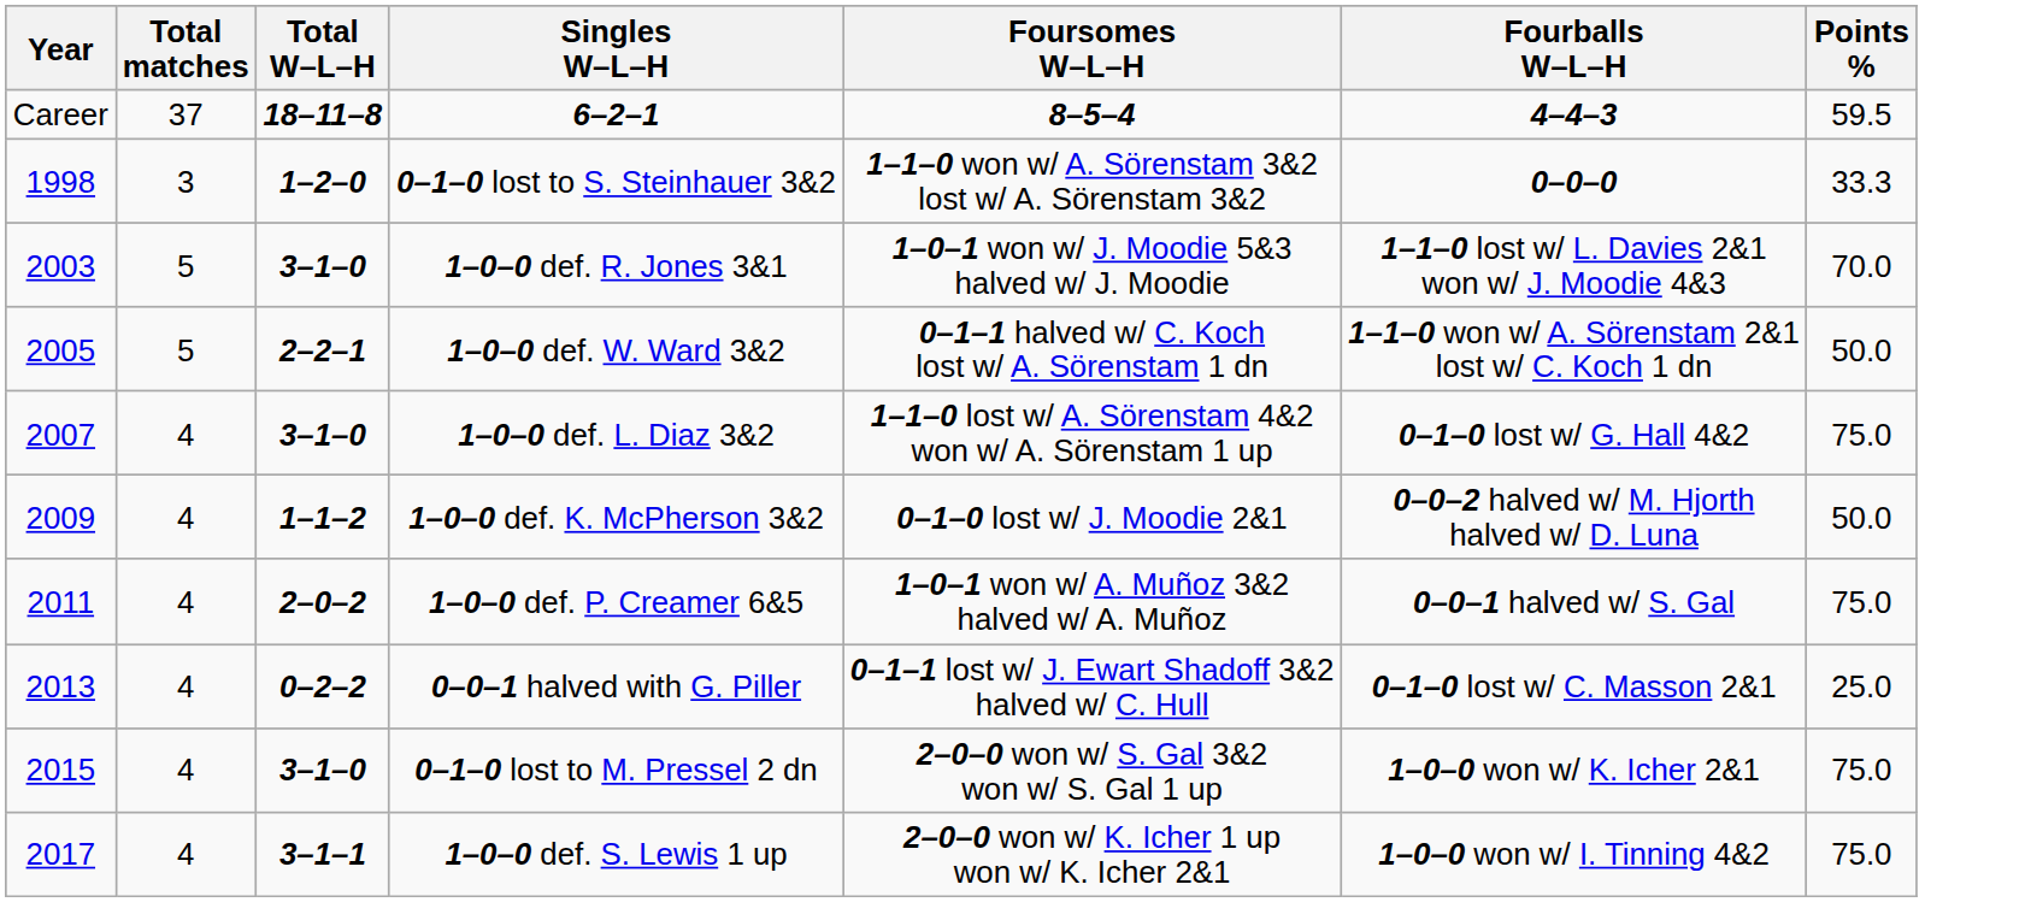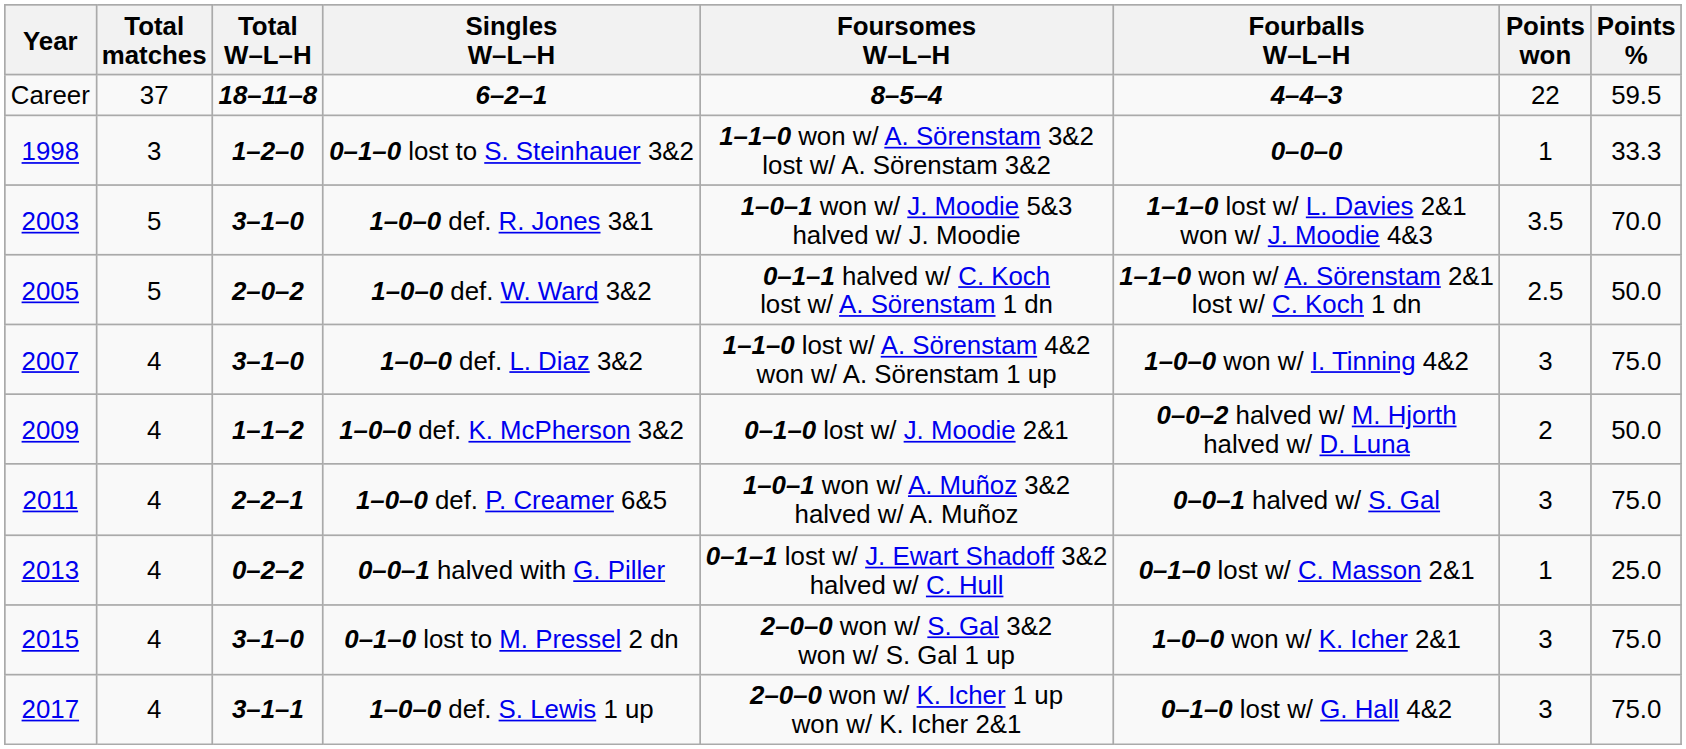 <table class="wikitable" style="text-align:center; font-size: 95%;">
 <tr>
 <th>Year</th>
 <th>Total<br>matches</th>
 <th>Total<br>W–L–H</th>
 <th>Singles<br>W–L–H</th>
 <th>Foursomes<br>W–L–H</th>
 <th>Fourballs<br>W–L–H</th>
+<th>Points<br>won</th>
 <th>Points<br>%</th>
 </tr>
 <tr>
 <td>Career</td>
 <td>37</td>
 <td><strong><em>18–11–8</em></strong></td>
 <td><strong><em>6–2–1</em></strong></td>
 <td><strong><em>8–5–4</em></strong></td>
 <td><strong><em>4–4–3</em></strong></td>
+<td>22</td>
 <td>59.5</td>
 </tr>
 <tr>
 <td><a href='#'>1998</a></td>
 <td>3</td>
 <td><strong><em>1–2–0</em></strong></td>
 <td><strong><em>0–1–0</em></strong>	lost to <a href='#'>S. Steinhauer</a> 3&2</td>
 <td><strong><em>1–1–0</em></strong>	won w/ <a href='#'>A. Sörenstam</a> 3&2<br>lost w/ A. Sörenstam 3&2</td>
 <td><strong><em>0–0–0</em></strong></td>
+<td>1</td>
 <td>33.3</td>
 </tr>
 <tr>
 <td><a href='#'>2003</a></td>
 <td>5</td>
 <td><strong><em>3–1–0</em></strong></td>
 <td><strong><em>1–0–0</em></strong>	def. <a href='#'>R. Jones</a> 3&1</td>
 <td><strong><em>1–0–1</em></strong>	won w/ <a href='#'>J. Moodie</a> 5&3<br>halved w/ J. Moodie</td>
 <td><strong><em>1–1–0</em></strong>	lost w/ <a href='#'>L. Davies</a> 2&1<br>won w/ <a href='#'>J. Moodie</a> 4&3</td>
+<td>3.5</td>
 <td>70.0</td>
 </tr>
 <tr>
 <td><a href='#'>2005</a></td>
 <td>5</td>
-<td><strong><em>2–2–1</em></strong></td>
+<td><strong><em>2–0–2</em></strong></td>
 <td><strong><em>1–0–0</em></strong>	def. <a href='#'>W. Ward</a> 3&2</td>
 <td><strong><em>0–1–1</em></strong>	halved w/ <a href='#'>C. Koch</a><br>lost w/ <a href='#'>A. Sörenstam</a> 1 dn</td>
 <td><strong><em>1–1–0</em></strong>	won w/ <a href='#'>A. Sörenstam</a> 2&1<br>lost w/ <a href='#'>C. Koch</a> 1 dn</td>
+<td>2.5</td>
 <td>50.0</td>
 </tr>
 <tr>
 <td><a href='#'>2007</a></td>
 <td>4</td>
 <td><strong><em>3–1–0</em></strong></td>
 <td><strong><em>1–0–0</em></strong>	def. <a href='#'>L. Diaz</a> 3&2</td>
 <td><strong><em>1–1–0</em></strong>	lost w/ <a href='#'>A. Sörenstam</a> 4&2<br> won w/ A. Sörenstam 1 up</td>
-<td><strong><em>0–1–0</em></strong> lost w/ <a href='#'>G. Hall</a> 4&2</td>
+<td><strong><em>1–0–0</em></strong>	won w/ <a href='#'>I. Tinning</a> 4&2</td>
+<td>3</td>
 <td>75.0</td>
 </tr>
 <tr>
 <td><a href='#'>2009</a></td>
 <td>4</td>
 <td><strong><em>1–1–2</em></strong></td>
 <td><strong><em>1–0–0</em></strong> def. <a href='#'>K. McPherson</a> 3&2</td>
 <td><strong><em>0–1–0</em></strong> lost w/ <a href='#'>J. Moodie</a> 2&1</td>
 <td><strong><em>0–0–2</em></strong> halved w/ <a href='#'>M. Hjorth</a><br>halved w/ <a href='#'>D. Luna</a></td>
+<td>2</td>
 <td>50.0</td>
 </tr>
 <tr>
 <td><a href='#'>2011</a></td>
 <td>4</td>
-<td><strong><em>2–0–2</em></strong></td>
+<td><strong><em>2–2–1</em></strong></td>
 <td><strong><em>1–0–0</em></strong> def. <a href='#'>P. Creamer</a> 6&5</td>
 <td><strong><em>1–0–1</em></strong> won w/ <a href='#'>A. Muñoz</a> 3&2<br>halved w/ A. Muñoz</td>
 <td><strong><em>0–0–1</em></strong> halved w/ <a href='#'>S. Gal</a></td>
+<td>3</td>
 <td>75.0</td>
 </tr>
 <tr>
 <td><a href='#'>2013</a></td>
 <td>4</td>
 <td><strong><em>0–2–2</em></strong></td>
 <td><strong><em>0–0–1</em></strong> halved with <a href='#'>G. Piller</a></td>
 <td><strong><em>0–1–1</em></strong> lost w/ <a href='#'>J. Ewart Shadoff</a> 3&2<br>halved w/ <a href='#'>C. Hull</a></td>
 <td><strong><em>0–1–0</em></strong> lost w/ <a href='#'>C. Masson</a> 2&1</td>
+<td>1</td>
 <td>25.0</td>
 </tr>
 <tr>
 <td><a href='#'>2015</a></td>
 <td>4</td>
 <td><strong><em>3–1–0</em></strong></td>
 <td><strong><em>0–1–0</em></strong> lost to <a href='#'>M. Pressel</a> 2 dn</td>
 <td><strong><em>2–0–0</em></strong> won w/ <a href='#'>S. Gal</a> 3&2<br>won w/ S. Gal 1 up</td>
 <td><strong><em>1–0–0</em></strong> won w/ <a href='#'>K. Icher</a> 2&1</td>
+<td>3</td>
 <td>75.0</td>
 </tr>
 <tr>
 <td><a href='#'>2017</a></td>
 <td>4</td>
 <td><strong><em>3–1–1</em></strong></td>
 <td><strong><em>1–0–0</em></strong> def. <a href='#'>S. Lewis</a> 1 up</td>
 <td><strong><em>2–0–0</em></strong> won w/ <a href='#'>K. Icher</a> 1 up<br>won w/ K. Icher 2&1</td>
-<td><strong><em>1–0–0</em></strong>	won w/ <a href='#'>I. Tinning</a> 4&2</td>
+<td><strong><em>0–1–0</em></strong> lost w/ <a href='#'>G. Hall</a> 4&2</td>
+<td>3</td>
 <td>75.0</td>
 </tr>
 </table>
